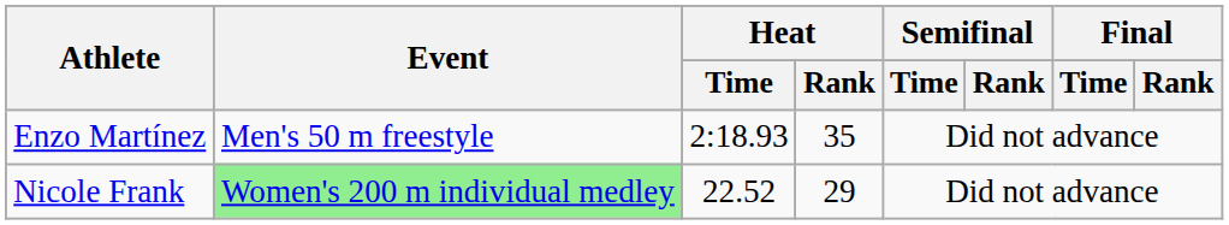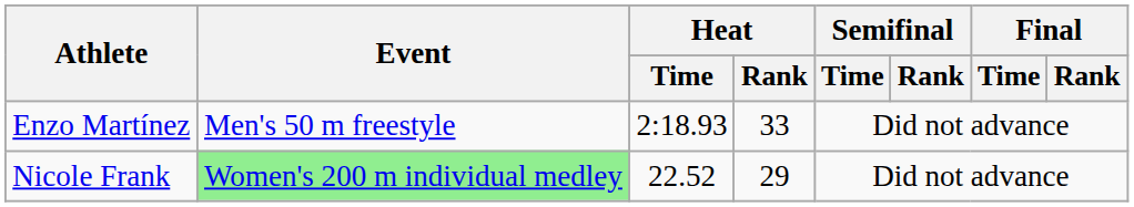 <table class=wikitable style="font-size:90%">
 <tr>
 <th rowspan="2">Athlete</th>
 <th rowspan="2">Event</th>
 <th colspan="2">Heat</th>
 <th colspan="2">Semifinal</th>
 <th colspan="2">Final</th>
 </tr>
 <tr style="font-size:95%">
 <th>Time</th>
 <th>Rank</th>
 <th>Time</th>
 <th>Rank</th>
 <th>Time</th>
 <th>Rank</th>
 </tr>
 <tr align=center>
 <td align=left><a href='#'>Enzo Martínez</a></td>
 <td align=left><a href='#'>Men's 50 m freestyle</a></td>
 <td>2:18.93</td>
-<td>35</td>
+<td>33</td>
 <td colspan="4">Did not advance</td>
 </tr>
 <tr align=center>
 <td align=left><a href='#'>Nicole Frank</a></td>
 <td align=left style="background: lightgreen;"><a href='#'>Women's 200 m individual medley</a></td>
 <td>22.52</td>
 <td>29</td>
 <td colspan="4">Did not advance</td>
 </tr>
 </table>
